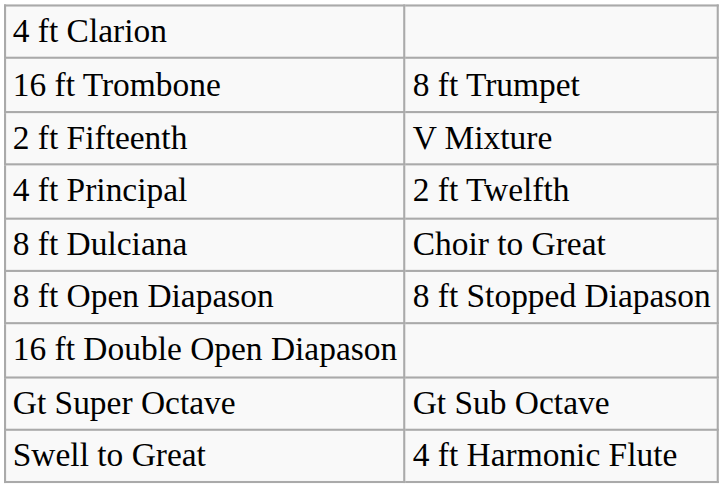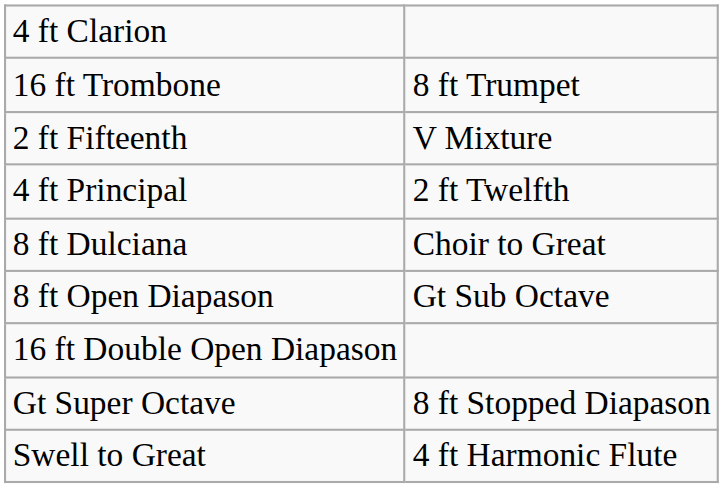 <table class="wikitable" align="left" style="margin-right:1em">
 <tr>
 <td><span>4 ft Clarion</span></td>
 <td></td>
 </tr>
 <tr>
 <td><span>16 ft Trombone</span></td>
 <td><span>8 ft Trumpet</span></td>
 </tr>
 <tr>
 <td>2 ft Fifteenth</td>
 <td>V Mixture</td>
 </tr>
 <tr>
 <td>4 ft Principal</td>
 <td>2 ft Twelfth</td>
 </tr>
 <tr>
 <td>8 ft Dulciana</td>
 <td>Choir to Great</td>
 </tr>
 <tr>
 <td>8 ft Open Diapason</td>
-<td>8 ft Stopped Diapason</td>
+<td>Gt Sub Octave</td>
 </tr>
 <tr>
 <td>16 ft Double Open Diapason</td>
 <td></td>
 </tr>
 <tr>
 <td>Gt Super Octave</td>
-<td>Gt Sub Octave</td>
+<td>8 ft Stopped Diapason</td>
 </tr>
 <tr>
 <td>Swell to Great</td>
 <td>4 ft Harmonic Flute</td>
 </tr>
 </table>
